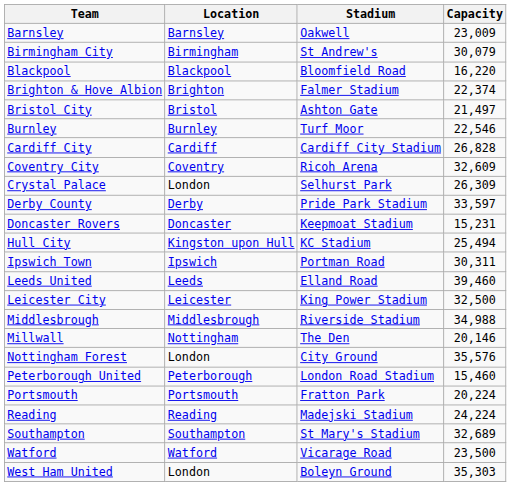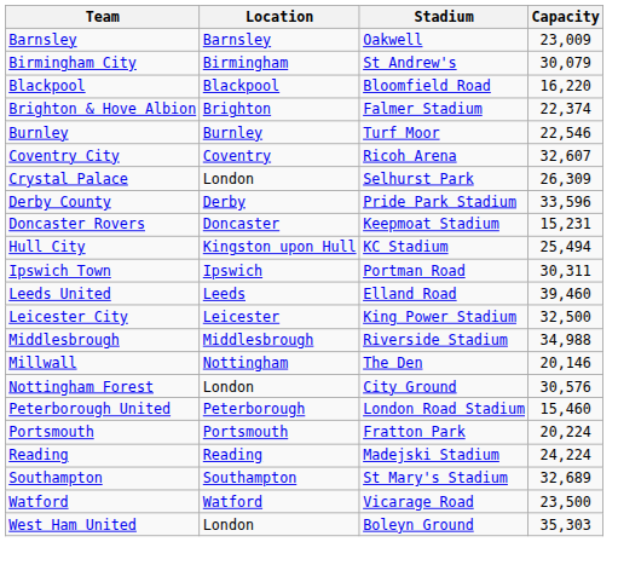 <table class="wikitable sortable">
 <tr>
 <th>Team</th>
 <th>Location</th>
 <th>Stadium</th>
 <th>Capacity</th>
 </tr>
 <tr>
 <td><a href='#'>Barnsley</a></td>
 <td><a href='#'>Barnsley</a></td>
 <td><a href='#'>Oakwell</a></td>
 <td style="text-align:center;">23,009</td>
 </tr>
 <tr>
 <td><a href='#'>Birmingham City</a></td>
 <td><a href='#'>Birmingham</a></td>
 <td><a href='#'>St Andrew's</a></td>
 <td style="text-align:center;">30,079</td>
 </tr>
 <tr>
 <td><a href='#'>Blackpool</a></td>
 <td><a href='#'>Blackpool</a></td>
 <td><a href='#'>Bloomfield Road</a></td>
 <td style="text-align:center;">16,220</td>
 </tr>
 <tr>
 <td><a href='#'>Brighton & Hove Albion</a></td>
 <td><a href='#'>Brighton</a></td>
 <td><a href='#'>Falmer Stadium</a></td>
 <td style="text-align:center;">22,374</td>
 </tr>
 <tr>
-<td><a href='#'>Bristol City</a></td>
-<td><a href='#'>Bristol</a></td>
-<td><a href='#'>Ashton Gate</a></td>
-<td style="text-align:center;">21,497</td>
-</tr>
-<tr>
 <td><a href='#'>Burnley</a></td>
 <td><a href='#'>Burnley</a></td>
 <td><a href='#'>Turf Moor</a></td>
 <td style="text-align:center;">22,546</td>
 </tr>
 <tr>
-<td><a href='#'>Cardiff City</a></td>
-<td><a href='#'>Cardiff</a></td>
-<td><a href='#'>Cardiff City Stadium</a></td>
-<td style="text-align:center;">26,828</td>
-</tr>
-<tr>
 <td><a href='#'>Coventry City</a></td>
 <td><a href='#'>Coventry</a></td>
 <td><a href='#'>Ricoh Arena</a></td>
-<td style="text-align:center;">32,609</td>
+<td style="text-align:center;">32,607</td>
 </tr>
 <tr>
 <td><a href='#'>Crystal Palace</a></td>
 <td>London</td>
 <td><a href='#'>Selhurst Park</a></td>
 <td style="text-align:center;">26,309</td>
 </tr>
 <tr>
 <td><a href='#'>Derby County</a></td>
 <td><a href='#'>Derby</a></td>
 <td><a href='#'>Pride Park Stadium</a></td>
-<td style="text-align:center;">33,597</td>
+<td style="text-align:center;">33,596</td>
 </tr>
 <tr>
 <td><a href='#'>Doncaster Rovers</a></td>
 <td><a href='#'>Doncaster</a></td>
 <td><a href='#'>Keepmoat Stadium</a></td>
 <td style="text-align:center;">15,231</td>
 </tr>
 <tr>
 <td><a href='#'>Hull City</a></td>
 <td><a href='#'>Kingston upon Hull</a></td>
 <td><a href='#'>KC Stadium</a></td>
 <td style="text-align:center;">25,494</td>
 </tr>
 <tr>
 <td><a href='#'>Ipswich Town</a></td>
 <td><a href='#'>Ipswich</a></td>
 <td><a href='#'>Portman Road</a></td>
 <td style="text-align:center;">30,311</td>
 </tr>
 <tr>
 <td><a href='#'>Leeds United</a></td>
 <td><a href='#'>Leeds</a></td>
 <td><a href='#'>Elland Road</a></td>
 <td style="text-align:center;">39,460</td>
 </tr>
 <tr>
 <td><a href='#'>Leicester City</a></td>
 <td><a href='#'>Leicester</a></td>
 <td><a href='#'>King Power Stadium</a></td>
 <td style="text-align:center;">32,500</td>
 </tr>
 <tr>
 <td><a href='#'>Middlesbrough</a></td>
 <td><a href='#'>Middlesbrough</a></td>
 <td><a href='#'>Riverside Stadium</a></td>
 <td style="text-align:center;">34,988</td>
 </tr>
 <tr>
 <td><a href='#'>Millwall</a></td>
 <td><a href='#'>Nottingham</a></td>
 <td><a href='#'>The Den</a></td>
 <td style="text-align:center;">20,146</td>
 </tr>
 <tr>
 <td><a href='#'>Nottingham Forest</a></td>
 <td>London</td>
 <td><a href='#'>City Ground</a></td>
-<td style="text-align:center;">35,576</td>
+<td style="text-align:center;">30,576</td>
 </tr>
 <tr>
 <td><a href='#'>Peterborough United</a></td>
 <td><a href='#'>Peterborough</a></td>
 <td><a href='#'>London Road Stadium</a></td>
 <td style="text-align:center;">15,460</td>
 </tr>
 <tr>
 <td><a href='#'>Portsmouth</a></td>
 <td><a href='#'>Portsmouth</a></td>
 <td><a href='#'>Fratton Park</a></td>
 <td style="text-align:center;">20,224</td>
 </tr>
 <tr>
 <td><a href='#'>Reading</a></td>
 <td><a href='#'>Reading</a></td>
 <td><a href='#'>Madejski Stadium</a></td>
 <td style="text-align:center;">24,224</td>
 </tr>
 <tr>
 <td><a href='#'>Southampton</a></td>
 <td><a href='#'>Southampton</a></td>
 <td><a href='#'>St Mary's Stadium</a></td>
 <td style="text-align:center;">32,689</td>
 </tr>
 <tr>
 <td><a href='#'>Watford</a></td>
 <td><a href='#'>Watford</a></td>
 <td><a href='#'>Vicarage Road</a></td>
 <td style="text-align:center;">23,500</td>
 </tr>
 <tr>
 <td><a href='#'>West Ham United</a></td>
 <td>London</td>
 <td><a href='#'>Boleyn Ground</a></td>
 <td style="text-align:center;">35,303</td>
 </tr>
 </table>
